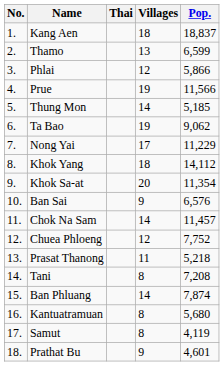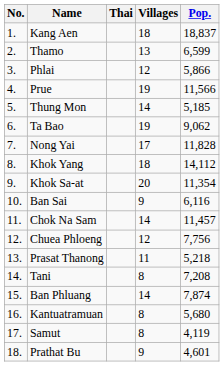 <table class="wikitable sortable">
 <tr>
 <th>No.</th>
 <th>Name</th>
 <th>Thai</th>
 <th>Villages</th>
 <th><a href='#'>Pop.</a></th>
 </tr>
 <tr>
 <td>1.</td>
 <td>Kang Aen</td>
 <td></td>
 <td>18</td>
 <td>18,837</td>
 </tr>
 <tr>
 <td>2.</td>
 <td>Thamo</td>
 <td></td>
 <td>13</td>
 <td>6,599</td>
 </tr>
 <tr>
 <td>3.</td>
 <td>Phlai</td>
 <td></td>
 <td>12</td>
 <td>5,866</td>
 </tr>
 <tr>
 <td>4.</td>
 <td>Prue</td>
 <td></td>
 <td>19</td>
 <td>11,566</td>
 </tr>
 <tr>
 <td>5.</td>
 <td>Thung Mon</td>
 <td></td>
 <td>14</td>
 <td>5,185</td>
 </tr>
 <tr>
 <td>6.</td>
 <td>Ta Bao</td>
 <td></td>
 <td>19</td>
 <td>9,062</td>
 </tr>
 <tr>
 <td>7.</td>
 <td>Nong Yai</td>
 <td></td>
 <td>17</td>
-<td>11,229</td>
+<td>11,828</td>
 </tr>
 <tr>
 <td>8.</td>
 <td>Khok Yang</td>
 <td></td>
 <td>18</td>
 <td>14,112</td>
 </tr>
 <tr>
 <td>9.</td>
 <td>Khok Sa-at</td>
 <td></td>
 <td>20</td>
 <td>11,354</td>
 </tr>
 <tr>
 <td>10.</td>
 <td>Ban Sai</td>
 <td></td>
 <td>9</td>
-<td>6,576</td>
+<td>6,116</td>
 </tr>
 <tr>
 <td>11.</td>
 <td>Chok Na Sam</td>
 <td></td>
 <td>14</td>
 <td>11,457</td>
 </tr>
 <tr>
 <td>12.</td>
 <td>Chuea Phloeng</td>
 <td></td>
 <td>12</td>
-<td>7,752</td>
+<td>7,756</td>
 </tr>
 <tr>
 <td>13.</td>
 <td>Prasat Thanong</td>
 <td></td>
 <td>11</td>
 <td>5,218</td>
 </tr>
 <tr>
 <td>14.</td>
 <td>Tani</td>
 <td></td>
 <td>8</td>
 <td>7,208</td>
 </tr>
 <tr>
 <td>15.</td>
 <td>Ban Phluang</td>
 <td></td>
 <td>14</td>
 <td>7,874</td>
 </tr>
 <tr>
 <td>16.</td>
 <td>Kantuatramuan</td>
 <td></td>
 <td>8</td>
 <td>5,680</td>
 </tr>
 <tr>
 <td>17.</td>
 <td>Samut</td>
 <td></td>
 <td>8</td>
 <td>4,119</td>
 </tr>
 <tr>
 <td>18.</td>
 <td>Prathat Bu</td>
 <td></td>
 <td>9</td>
 <td>4,601</td>
 </tr>
 </table>
